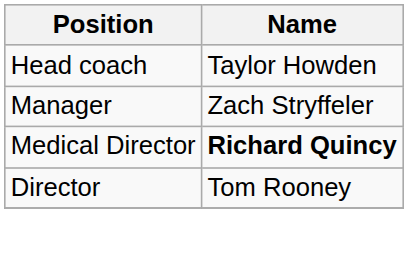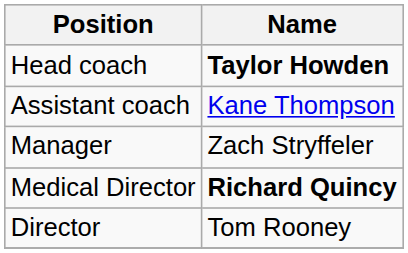 <table class="wikitable">
 <tr>
 <th>Position</th>
 <th>Name</th>
 </tr>
 <tr>
 <td>Head coach</td>
-<td>Taylor Howden</td>
+<td><strong>Taylor Howden</strong></td>
+</tr>
+<tr>
+<td>Assistant coach</td>
+<td><a href='#'>Kane Thompson</a></td>
 </tr>
 <tr>
 <td>Manager</td>
 <td>Zach Stryffeler</td>
 </tr>
 <tr>
 <td>Medical Director</td>
 <td><strong>Richard Quincy</strong></td>
 </tr>
 <tr>
 <td>Director</td>
 <td>Tom Rooney</td>
 </tr>
 <tr>
 </tr>
 </table>
